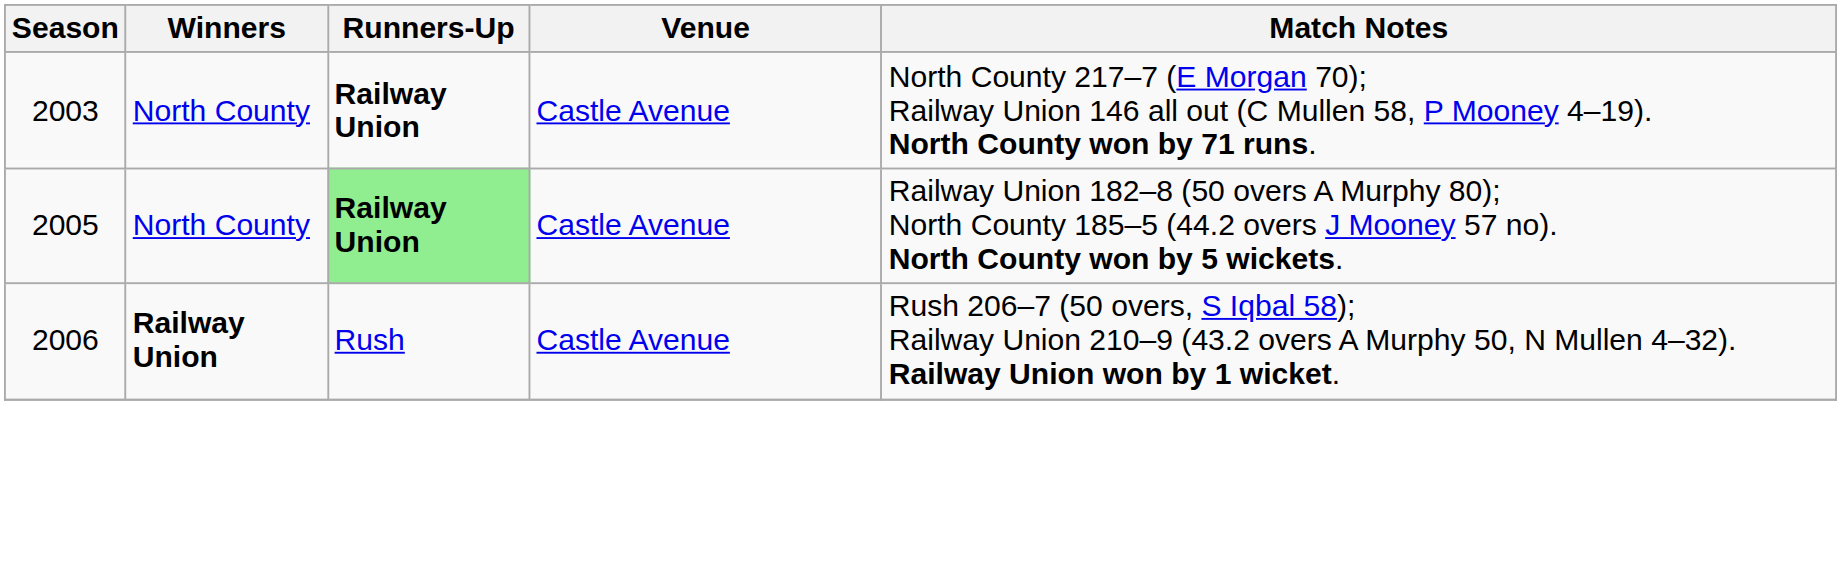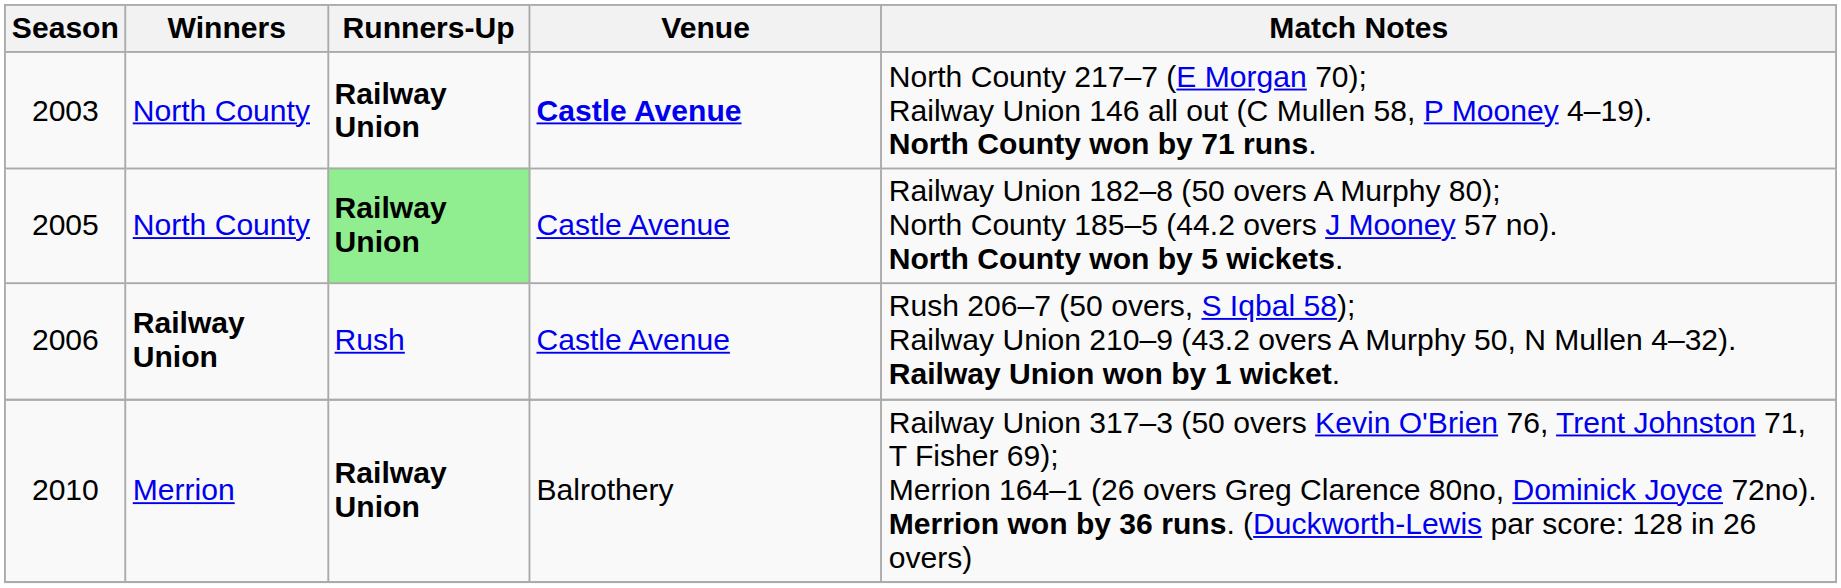 <table class="wikitable">
 <tr>
 <th>Season</th>
 <th style="width:100px;">Winners</th>
 <th style="width:100px;">Runners-Up</th>
 <th style="width:180px;">Venue</th>
 <th style="width:500px;">Match Notes</th>
 </tr>
 <tr>
 <td style="text-align:center;">2003</td>
 <td><a href='#'>North County</a></td>
 <td><strong>Railway Union</strong></td>
-<td><a href='#'>Castle Avenue</a></td>
+<td><strong><a href='#'>Castle Avenue</a></strong></td>
 <td>North County 217–7 (<a href='#'>E Morgan</a> 70);<br>Railway Union 146 all out (C Mullen 58, <a href='#'>P Mooney</a> 4–19).<br><strong>North County won by 71 runs</strong>.</td>
 </tr>
 <tr>
 <td style="text-align:center;">2005</td>
 <td><a href='#'>North County</a></td>
 <td style="background: lightgreen;"><strong>Railway Union</strong></td>
 <td><a href='#'>Castle Avenue</a></td>
 <td>Railway Union 182–8 (50 overs A Murphy 80);<br>North County 185–5 (44.2 overs <a href='#'>J Mooney</a> 57 no).<br><strong>North County won by 5 wickets</strong>.</td>
 </tr>
 <tr>
 <td style="text-align:center;">2006</td>
 <td><strong>Railway Union</strong></td>
 <td><a href='#'>Rush</a></td>
 <td><a href='#'>Castle Avenue</a></td>
 <td>Rush 206–7 (50 overs, <a href='#'>S Iqbal 58</a>);<br>Railway Union 210–9 (43.2 overs A Murphy 50, N Mullen 4–32).<br><strong>Railway Union won by 1 wicket</strong>.</td>
 </tr>
 <tr style="background: #D0E6FF;">
 </tr>
 <tr>
+<td style="text-align:center;">2010</td>
+<td><a href='#'>Merrion</a></td>
+<td><strong>Railway Union</strong></td>
+<td>Balrothery</td>
+<td>Railway Union 317–3 (50 overs <a href='#'>Kevin O'Brien</a> 76, <a href='#'>Trent Johnston</a> 71, T Fisher 69);<br>Merrion 164–1 (26 overs Greg Clarence 80no, <a href='#'>Dominick Joyce</a> 72no).<br><strong>Merrion won by 36 runs</strong>. (<a href='#'>Duckworth-Lewis</a> par score: 128 in 26 overs)</td>
+</tr>
+<tr>
 </tr>
 </table>
